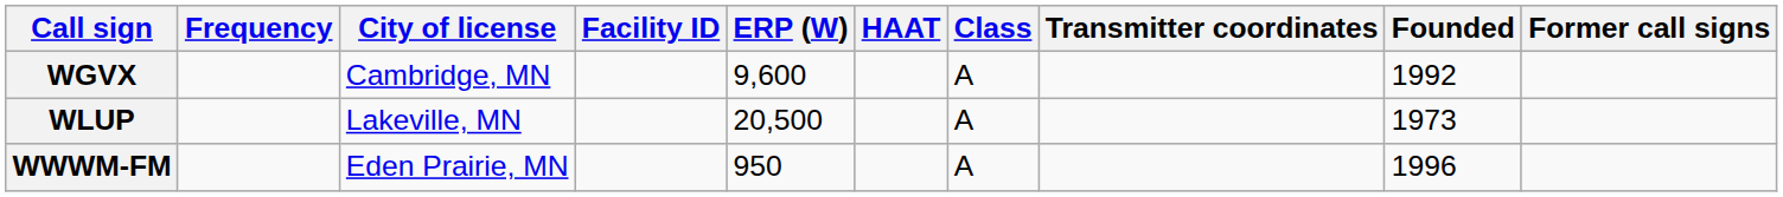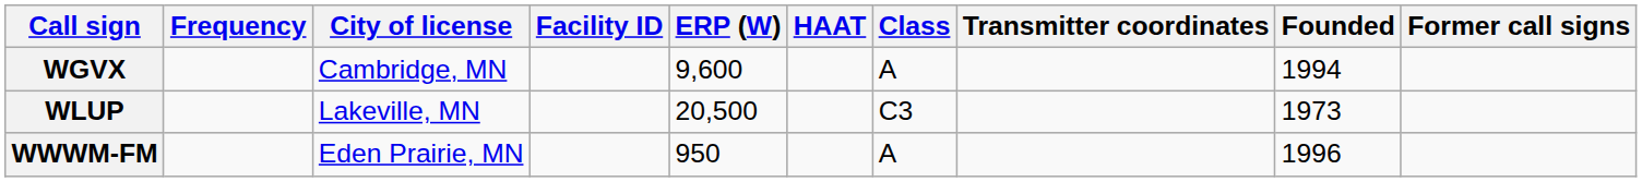 <table class="wikitable">
 <tr>
 <th scope="col"><a href='#'>Call sign</a></th>
 <th scope="col"><a href='#'>Frequency</a></th>
 <th scope="col"><a href='#'>City of license</a></th>
 <th scope="col"><a href='#'>Facility ID</a></th>
 <th scope="col"><a href='#'>ERP</a> (<a href='#'>W</a>)</th>
 <th scope="col"><a href='#'>HAAT</a></th>
 <th scope="col"><a href='#'>Class</a></th>
 <th scope="col">Transmitter coordinates</th>
 <th scope="col">Founded</th>
 <th scope="col">Former call signs</th>
 </tr>
 <tr>
 <th scope="row">WGVX</th>
 <td></td>
 <td><a href='#'>Cambridge, MN</a></td>
 <td></td>
 <td>9,600</td>
 <td></td>
 <td>A</td>
 <td></td>
-<td>1992</td>
+<td>1994</td>
 <td></td>
 </tr>
 <tr>
 <th scope="row">WLUP</th>
 <td></td>
 <td><a href='#'>Lakeville, MN</a></td>
 <td></td>
 <td>20,500</td>
 <td></td>
-<td>A</td>
+<td>C3</td>
 <td></td>
 <td>1973</td>
 <td></td>
 </tr>
 <tr>
 <th scope="row">WWWM-FM</th>
 <td></td>
 <td><a href='#'>Eden Prairie, MN</a></td>
 <td></td>
 <td>950</td>
 <td></td>
 <td>A</td>
 <td></td>
 <td>1996</td>
 <td></td>
 </tr>
 </table>
